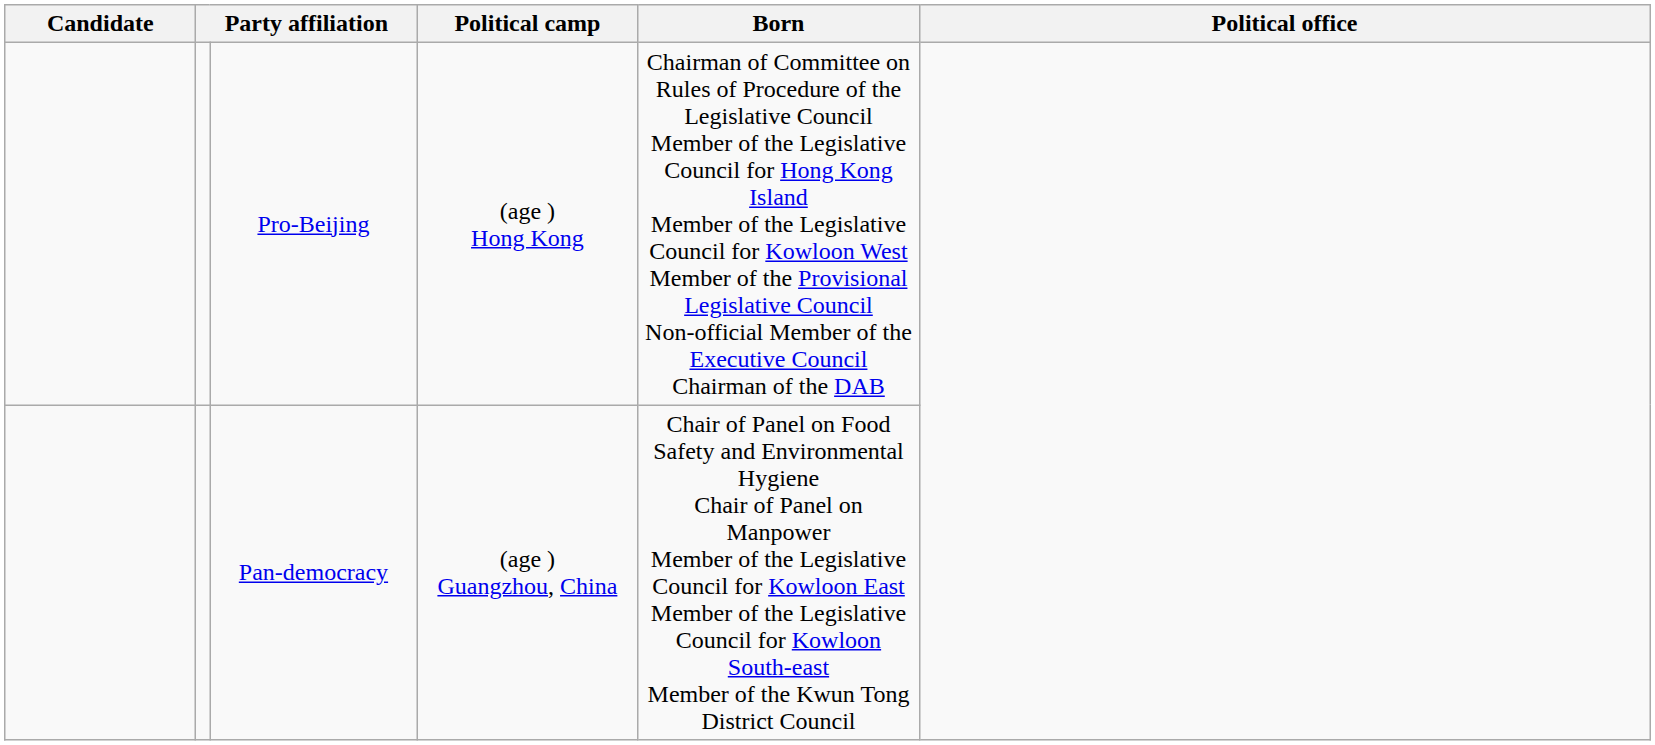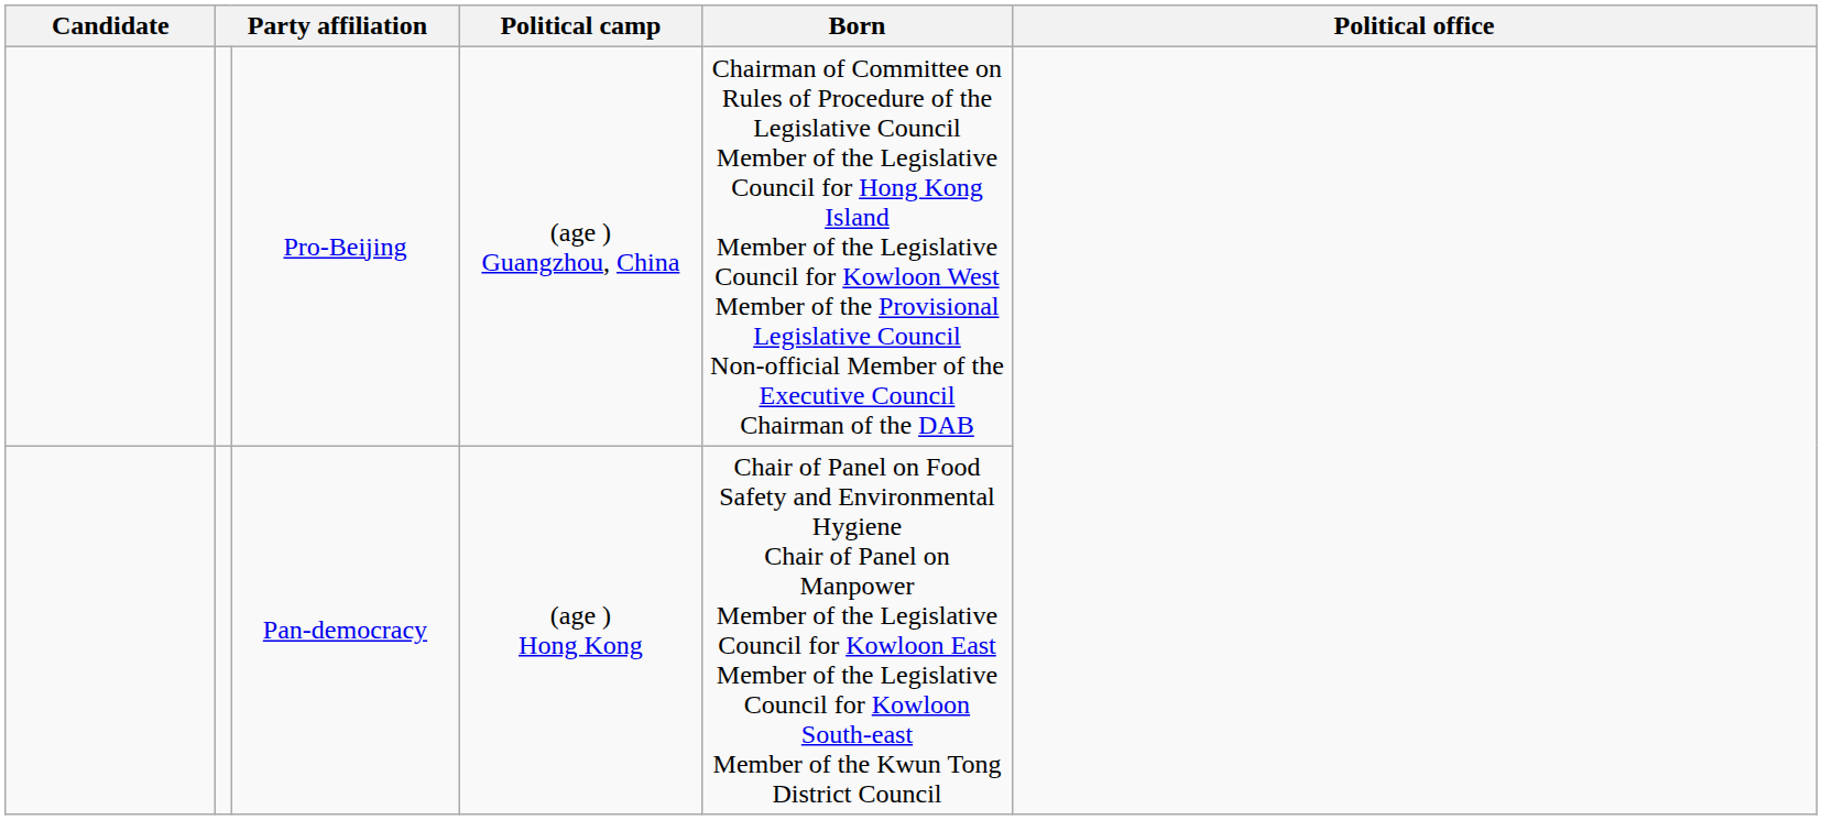 <table class="wikitable" style="text-align:center;">
 <tr>
 <th scope="col" style="width: 120px;">Candidate</th>
 <th colspan="2" style="width: 140px;">Party affiliation</th>
 <th scope="col" style="width: 140px;">Political camp</th>
 <th scope="col" style="width: 180px;">Born</th>
 <th scope="col" style="width: 480px;">Political office</th>
 </tr>
 <tr>
 <td><br><br></td>
 <td></td>
 <td><a href='#'>Pro-Beijing</a></td>
-<td> (age )<br><a href='#'>Hong Kong</a></td>
+<td> (age )<br><a href='#'>Guangzhou</a>, <a href='#'>China</a></td>
 <td>Chairman of Committee on Rules of Procedure of the Legislative Council <br>Member of the Legislative Council for <a href='#'>Hong Kong Island</a> <br>Member of the Legislative Council for <a href='#'>Kowloon West</a> <br>Member of the <a href='#'>Provisional Legislative Council</a> <br>Non-official Member of the <a href='#'>Executive Council</a> <br>Chairman of the <a href='#'>DAB</a> </td>
 </tr>
 <tr>
 <td><br></td>
 <td></td>
 <td><a href='#'>Pan-democracy</a></td>
-<td> (age )<br><a href='#'>Guangzhou</a>, <a href='#'>China</a></td>
+<td> (age )<br><a href='#'>Hong Kong</a></td>
 <td>Chair of Panel on Food Safety and Environmental Hygiene <br>Chair of Panel on Manpower <br>Member of the Legislative Council for <a href='#'>Kowloon East</a> <br>Member of the Legislative Council for <a href='#'>Kowloon South-east</a> <br>Member of the Kwun Tong District Council </td>
 </tr>
 </table>
